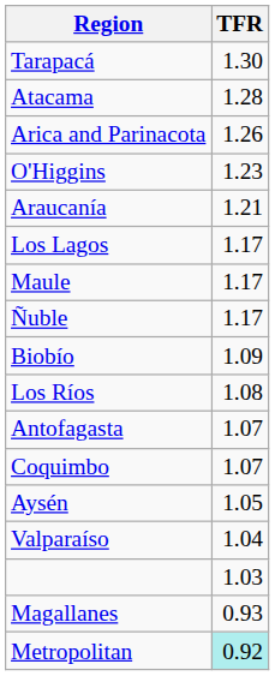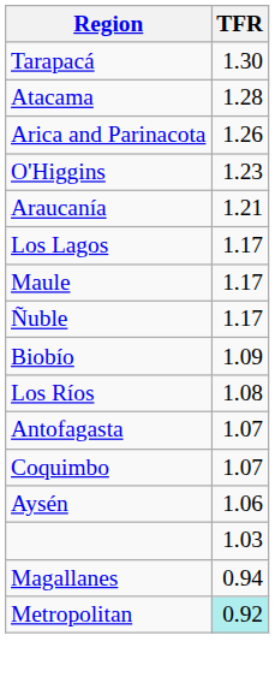 <table class="wikitable sortable">
 <tr>
 <th><a href='#'>Region</a></th>
 <th>TFR</th>
 </tr>
 <tr>
 <td> <a href='#'>Tarapacá</a></td>
 <td align="right">1.30</td>
 </tr>
 <tr>
 <td> <a href='#'>Atacama</a></td>
 <td align="right">1.28</td>
 </tr>
 <tr>
 <td> <a href='#'>Arica and Parinacota</a></td>
 <td align="right">1.26</td>
 </tr>
 <tr>
 <td> <a href='#'>O'Higgins</a></td>
 <td align="right">1.23</td>
 </tr>
 <tr>
 <td> <a href='#'>Araucanía</a></td>
 <td align="right">1.21</td>
 </tr>
 <tr>
 <td> <a href='#'>Los Lagos</a></td>
 <td align="right">1.17</td>
 </tr>
 <tr>
 <td> <a href='#'>Maule</a></td>
 <td align="right">1.17</td>
 </tr>
 <tr>
 <td> <a href='#'>Ñuble</a></td>
 <td align="right">1.17</td>
 </tr>
 <tr>
 <td> <a href='#'>Biobío</a></td>
 <td align="right">1.09</td>
 </tr>
 <tr>
 <td> <a href='#'>Los Ríos</a></td>
 <td align="right">1.08</td>
 </tr>
 <tr>
 <td> <a href='#'>Antofagasta</a></td>
 <td align="right">1.07</td>
 </tr>
 <tr>
 <td> <a href='#'>Coquimbo</a></td>
 <td align="right">1.07</td>
 </tr>
 <tr>
 <td> <a href='#'>Aysén</a></td>
-<td align="right">1.05</td>
-</tr>
-<tr>
-<td> <a href='#'>Valparaíso</a></td>
-<td align="right">1.04</td>
+<td align="right">1.06</td>
 </tr>
 <tr>
 <td><strong></strong></td>
 <td align="right">1.03</td>
 </tr>
 <tr>
 <td> <a href='#'>Magallanes</a></td>
-<td align="right">0.93</td>
+<td align="right">0.94</td>
 </tr>
 <tr>
 <td> <a href='#'>Metropolitan</a></td>
 <td align="right" style="background: paleturquoise;">0.92</td>
 </tr>
 </table>
